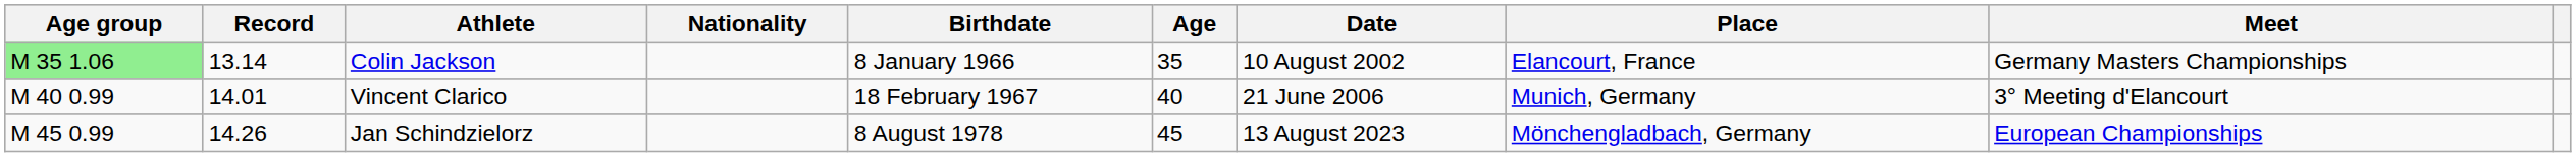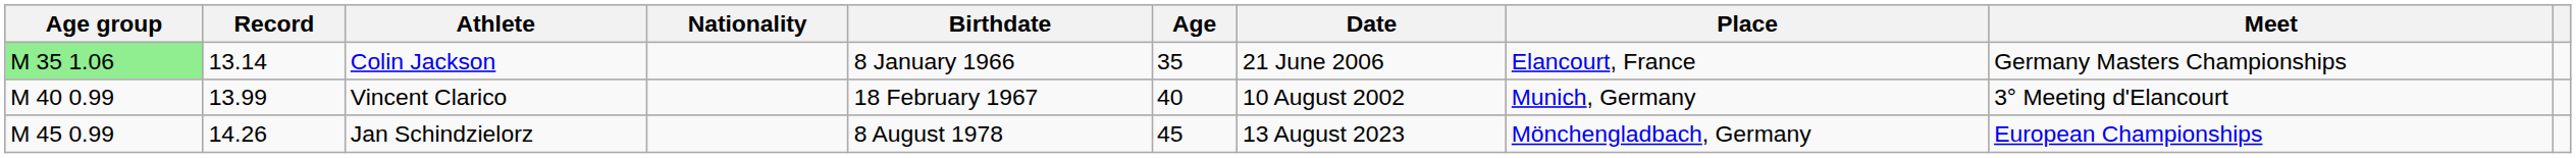 <table class="wikitable" style="font-size:90%; width: 100%;">
 <tr>
 <th>Age group</th>
 <th>Record</th>
 <th>Athlete</th>
 <th>Nationality</th>
 <th>Birthdate</th>
 <th>Age</th>
 <th>Date</th>
 <th>Place</th>
 <th>Meet</th>
 <th></th>
 </tr>
 <tr>
 <td style="background: lightgreen;">M 35 1.06</td>
 <td>13.14 </td>
 <td><a href='#'>Colin Jackson</a></td>
 <td></td>
 <td>8 January 1966</td>
 <td>35</td>
-<td>10 August 2002</td>
+<td>21 June 2006</td>
 <td><a href='#'>Elancourt</a>, France</td>
 <td>Germany Masters Championships</td>
 <td></td>
 </tr>
 <tr>
 <td>M 40 0.99</td>
-<td>14.01 </td>
+<td>13.99 </td>
 <td>Vincent Clarico</td>
 <td></td>
 <td>18 February 1967</td>
 <td>40</td>
-<td>21 June 2006</td>
+<td>10 August 2002</td>
 <td><a href='#'>Munich</a>, Germany</td>
 <td>3° Meeting d'Elancourt</td>
 <td></td>
 </tr>
 <tr>
 <td>M 45 0.99</td>
 <td>14.26 </td>
 <td>Jan Schindzielorz</td>
 <td></td>
 <td>8 August 1978</td>
 <td>45</td>
 <td>13 August 2023</td>
 <td><a href='#'>Mönchengladbach</a>, Germany</td>
 <td><a href='#'>European Championships</a></td>
 <td></td>
 </tr>
 </table>
